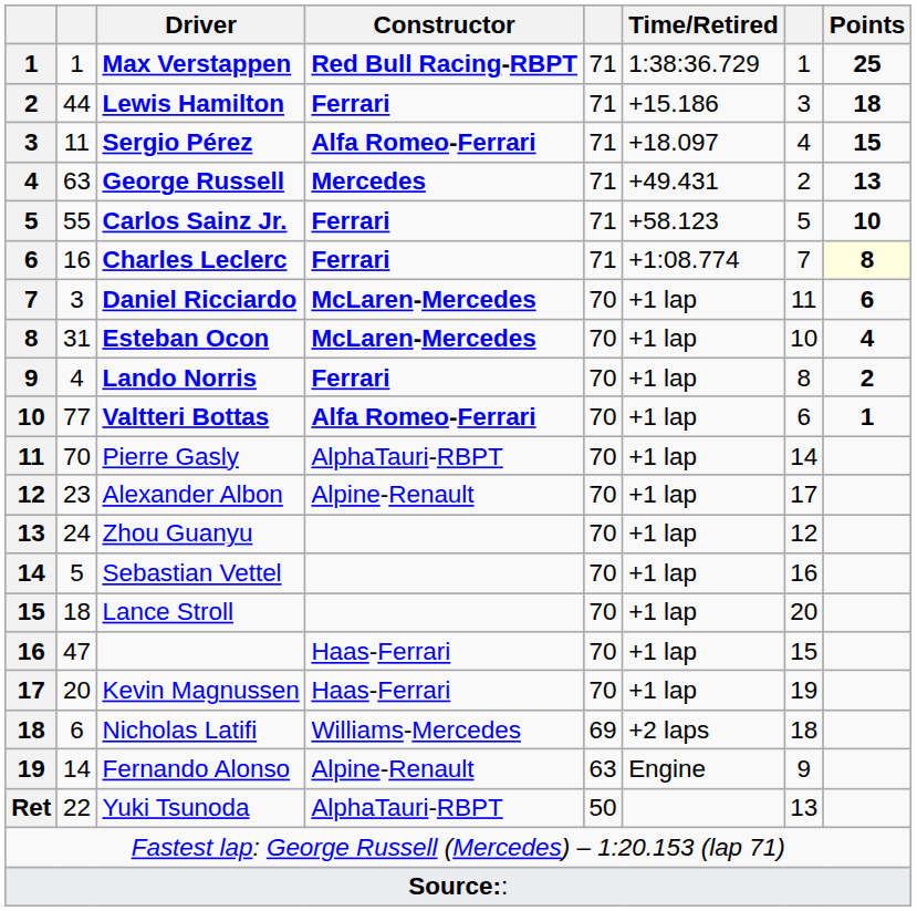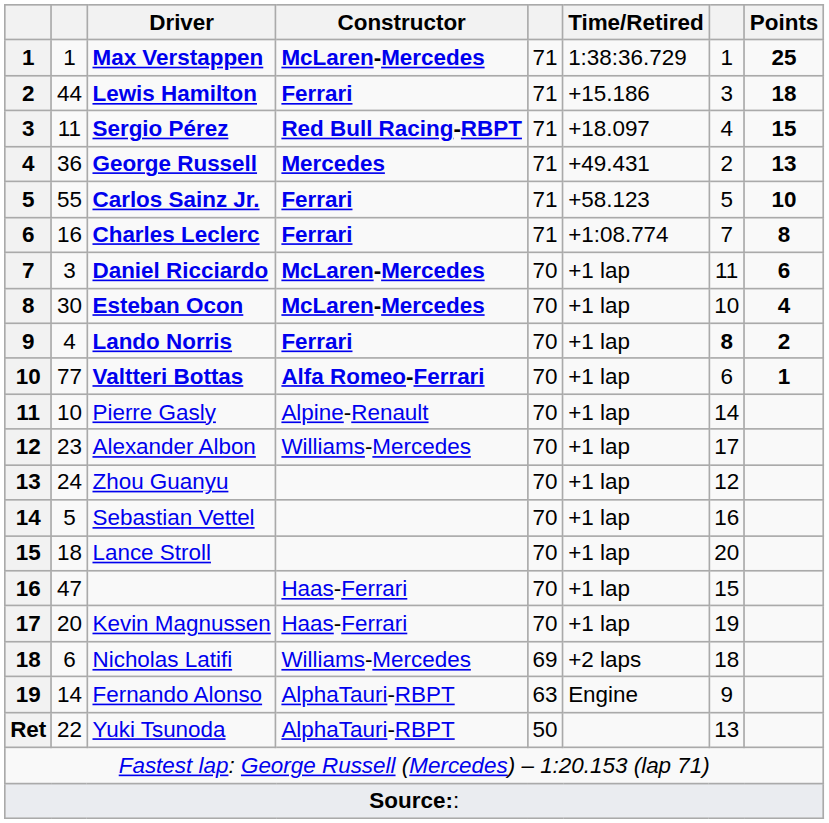 <table class="wikitable sortable" style="font-size: 85%;">
 <tr>
 <th scope="col"></th>
 <th scope="col"></th>
 <th scope="col">Driver</th>
 <th scope="col">Constructor</th>
 <th scope="col" class="unsortable"></th>
 <th scope="col" class="unsortable">Time/Retired</th>
 <th scope="col"></th>
 <th scope="col">Points</th>
 </tr>
 <tr>
 <th>1</th>
 <td style="text-align:center">1</td>
 <td data-sort-value="aaa"><strong> <a href='#'>Max Verstappen</a></strong></td>
-<td><strong><a href='#'>Red Bull Racing</a>-<a href='#'>RBPT</a></strong></td>
+<td><strong><a href='#'>McLaren</a>-<a href='#'>Mercedes</a></strong></td>
 <td>71</td>
 <td>1:38:36.729</td>
 <td style="text-align:center">1</td>
 <td style="text-align:center"><strong>25</strong></td>
 </tr>
 <tr>
 <th>2</th>
 <td style="text-align:center">44</td>
 <td data-sort-value="aaa"><strong> <a href='#'>Lewis Hamilton</a></strong></td>
 <td><a href='#'><strong>Ferrari</strong></a></td>
 <td>71</td>
 <td>+15.186</td>
 <td style="text-align:center">3</td>
 <td style="text-align:center"><strong>18</strong></td>
 </tr>
 <tr>
 <th>3</th>
 <td style="text-align:center">11</td>
 <td data-sort-value="aaa"><strong> <a href='#'>Sergio Pérez</a></strong></td>
-<td nowrap=""><strong><a href='#'>Alfa Romeo</a>-<a href='#'>Ferrari</a></strong></td>
+<td><strong><a href='#'>Red Bull Racing</a>-<a href='#'>RBPT</a></strong></td>
 <td>71</td>
 <td>+18.097</td>
 <td style="text-align:center">4</td>
 <td style="text-align:center"><strong>15</strong></td>
 </tr>
 <tr>
 <th>4</th>
-<td style="text-align:center">63</td>
+<td style="text-align:center">36</td>
 <td data-sort-value="aaa"><strong> <a href='#'>George Russell</a></strong></td>
 <td><a href='#'><strong>Mercedes</strong></a></td>
 <td>71</td>
 <td>+49.431</td>
 <td style="text-align:center">2</td>
 <td style="text-align:center"><strong>13</strong></td>
 </tr>
 <tr>
 <th>5</th>
 <td style="text-align:center">55</td>
 <td data-sort-value="aaa"> <strong><a href='#'>Carlos Sainz Jr.</a></strong></td>
 <td><a href='#'><strong>Ferrari</strong></a></td>
 <td>71</td>
 <td>+58.123</td>
 <td style="text-align:center">5</td>
 <td style="text-align:center"><strong>10</strong></td>
 </tr>
 <tr>
 <th>6</th>
 <td style="text-align:center">16</td>
 <td data-sort-value="aaa"><strong> <a href='#'>Charles Leclerc</a></strong></td>
 <td><a href='#'><strong>Ferrari</strong></a></td>
 <td>71</td>
 <td>+1:08.774</td>
 <td style="text-align:center">7</td>
-<td style="background: lightyellow; text-align:center"><strong>8</strong></td>
+<td style="text-align:center"><strong>8</strong></td>
 </tr>
 <tr>
 <th>7</th>
 <td style="text-align:center">3</td>
 <td data-sort-value="aaa"> <strong><a href='#'>Daniel Ricciardo</a></strong></td>
 <td><strong><a href='#'>McLaren</a>-<a href='#'>Mercedes</a></strong></td>
 <td>70</td>
 <td>+1 lap</td>
 <td style="text-align:center">11</td>
 <td style="text-align:center"><strong>6</strong></td>
 </tr>
 <tr>
 <th>8</th>
-<td style="text-align:center">31</td>
+<td style="text-align:center">30</td>
 <td data-sort-value="aaa"> <strong><a href='#'>Esteban Ocon</a></strong></td>
 <td><strong><a href='#'>McLaren</a>-<a href='#'>Mercedes</a></strong></td>
 <td>70</td>
 <td>+1 lap</td>
 <td style="text-align:center">10</td>
 <td style="text-align:center"><strong>4</strong></td>
 </tr>
 <tr>
 <th>9</th>
 <td style="text-align:center">4</td>
 <td data-sort-value="aaa"><strong> <a href='#'>Lando Norris</a></strong></td>
 <td><a href='#'><strong>Ferrari</strong></a></td>
 <td>70</td>
 <td>+1 lap</td>
-<td style="text-align:center">8</td>
+<td style="text-align:center"><strong>8</strong></td>
 <td style="text-align:center"><strong>2</strong></td>
 </tr>
 <tr>
 <th>10</th>
 <td style="text-align:center">77</td>
 <td data-sort-value="aaa"> <strong><a href='#'>Valtteri Bottas</a></strong></td>
 <td nowrap=""><strong><a href='#'>Alfa Romeo</a>-<a href='#'>Ferrari</a></strong></td>
 <td>70</td>
 <td>+1 lap</td>
 <td style="text-align:center">6</td>
 <td style="text-align:center"><strong>1</strong></td>
 </tr>
 <tr>
 <th>11</th>
-<td style="text-align:center">70</td>
+<td style="text-align:center">10</td>
 <td data-sort-value="aaa"> <a href='#'>Pierre Gasly</a></td>
-<td><a href='#'>AlphaTauri</a>-<a href='#'>RBPT</a></td>
+<td><a href='#'>Alpine</a>-<a href='#'>Renault</a></td>
 <td>70</td>
 <td>+1 lap</td>
 <td style="text-align:center">14</td>
 <td style="text-align:center"></td>
 </tr>
 <tr>
 <th>12</th>
 <td style="text-align:center">23</td>
 <td data-sort-value="aaa"> <a href='#'>Alexander Albon</a></td>
-<td><a href='#'>Alpine</a>-<a href='#'>Renault</a></td>
+<td><a href='#'>Williams</a>-<a href='#'>Mercedes</a></td>
 <td>70</td>
 <td>+1 lap</td>
 <td style="text-align:center">17</td>
 <td></td>
 </tr>
 <tr>
 <th>13</th>
 <td style="text-align:center">24</td>
 <td data-sort-value="aaa"> <a href='#'>Zhou Guanyu</a></td>
 <td></td>
 <td>70</td>
 <td>+1 lap</td>
 <td style="text-align:center">12</td>
 <td></td>
 </tr>
 <tr>
 <th>14</th>
 <td style="text-align:center">5</td>
 <td data-sort-value="aaa"> <a href='#'>Sebastian Vettel</a></td>
 <td></td>
 <td>70</td>
 <td>+1 lap</td>
 <td style="text-align:center">16</td>
 <td></td>
 </tr>
 <tr>
 <th>15</th>
 <td style="text-align:center">18</td>
 <td data-sort-value="aaa"> <a href='#'>Lance Stroll</a></td>
 <td></td>
 <td>70</td>
 <td>+1 lap</td>
 <td style="text-align:center">20</td>
 <td></td>
 </tr>
 <tr>
 <th>16</th>
 <td style="text-align:center">47</td>
 <td data-sort-value="aaa"></td>
 <td><a href='#'>Haas</a>-<a href='#'>Ferrari</a></td>
 <td>70</td>
 <td>+1 lap</td>
 <td style="text-align:center">15</td>
 <td></td>
 </tr>
 <tr>
 <th>17</th>
 <td style="text-align:center">20</td>
 <td data-sort-value="aaa"> <a href='#'>Kevin Magnussen</a></td>
 <td><a href='#'>Haas</a>-<a href='#'>Ferrari</a></td>
 <td>70</td>
 <td>+1 lap</td>
 <td style="text-align:center">19</td>
 <td></td>
 </tr>
 <tr>
 <th>18</th>
 <td style="text-align:center">6</td>
 <td data-sort-value="aaa"> <a href='#'>Nicholas Latifi</a></td>
 <td><a href='#'>Williams</a>-<a href='#'>Mercedes</a></td>
 <td>69</td>
 <td>+2 laps</td>
 <td style="text-align:center">18</td>
 <td></td>
 </tr>
 <tr>
 <th>19</th>
 <td style="text-align:center">14</td>
 <td data-sort-value="aaa"> <a href='#'>Fernando Alonso</a></td>
-<td><a href='#'>Alpine</a>-<a href='#'>Renault</a></td>
+<td><a href='#'>AlphaTauri</a>-<a href='#'>RBPT</a></td>
 <td>63</td>
 <td>Engine</td>
 <td style="text-align:center">9</td>
 <td></td>
 </tr>
 <tr>
 <th>Ret</th>
 <td style="text-align:center">22</td>
 <td data-sort-value="aaa"> <a href='#'>Yuki Tsunoda</a></td>
 <td><a href='#'>AlphaTauri</a>-<a href='#'>RBPT</a></td>
 <td>50</td>
 <td></td>
 <td style="text-align:center">13</td>
 <td></td>
 </tr>
 <tr class="sortbottom">
 <td colspan="8" style="text-align:center"><em><a href='#'>Fastest lap</a>:  <a href='#'>George Russell</a> (<a href='#'>Mercedes</a>) – 1:20.153 (lap 71)</em></td>
 </tr>
 <tr>
 <td colspan="8" style="background-color:#EAECF0;text-align:center"><strong>Source:</strong>:</td>
 </tr>
 </table>
